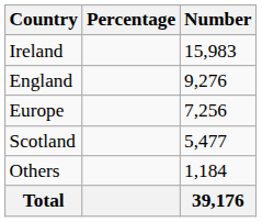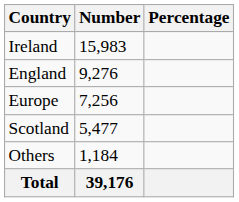 <table class="wikitable sortable">
 <tr>
 <th>Country</th>
+<th>Number</th>
 <th>Percentage</th>
-<th>Number</th>
 </tr>
 <tr>
 <td>Ireland</td>
+<td>15,983</td>
 <td></td>
-<td>15,983</td>
 </tr>
 <tr>
 <td>England</td>
+<td>9,276</td>
 <td></td>
-<td>9,276</td>
 </tr>
 <tr>
 <td>Europe</td>
+<td>7,256</td>
 <td></td>
-<td>7,256</td>
 </tr>
 <tr>
 <td>Scotland</td>
+<td>5,477</td>
 <td></td>
-<td>5,477</td>
 </tr>
 <tr>
 <td>Others</td>
+<td>1,184</td>
 <td></td>
-<td>1,184</td>
 </tr>
 <tr>
 <th>Total</th>
+<th>39,176</th>
 <th></th>
-<th>39,176</th>
 </tr>
 </table>
